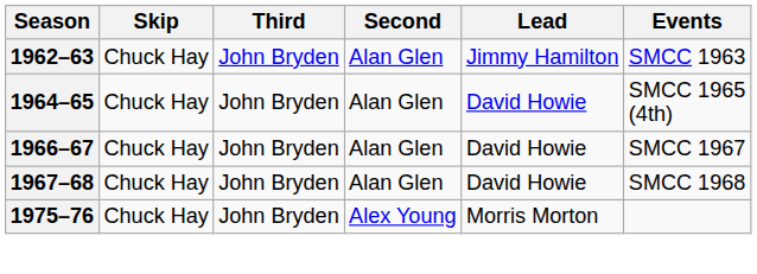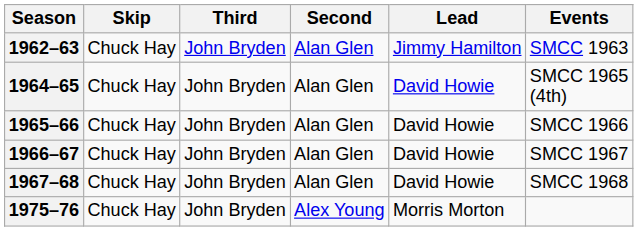 <table class="wikitable">
 <tr>
 <th scope="col">Season</th>
 <th scope="col">Skip</th>
 <th scope="col">Third</th>
 <th scope="col">Second</th>
 <th scope="col">Lead</th>
 <th scope="col">Events</th>
 </tr>
 <tr>
 <th scope="row">1962–63</th>
 <td>Chuck Hay</td>
 <td><a href='#'>John Bryden</a></td>
 <td><a href='#'>Alan Glen</a></td>
 <td><a href='#'>Jimmy Hamilton</a></td>
 <td><a href='#'>SMCC</a> 1963 <br> </td>
 </tr>
 <tr>
 <th scope="row">1964–65</th>
 <td>Chuck Hay</td>
 <td>John Bryden</td>
 <td>Alan Glen</td>
 <td><a href='#'>David Howie</a></td>
 <td>SMCC 1965 <br> (4th)</td>
 </tr>
 <tr>
+<th scope="row">1965–66</th>
+<td>Chuck Hay</td>
+<td>John Bryden</td>
+<td>Alan Glen</td>
+<td>David Howie</td>
+<td>SMCC 1966 <br> </td>
+</tr>
+<tr>
 <th scope="row">1966–67</th>
 <td>Chuck Hay</td>
 <td>John Bryden</td>
 <td>Alan Glen</td>
 <td>David Howie</td>
 <td>SMCC 1967 <br> </td>
 </tr>
 <tr>
 <th scope="row">1967–68</th>
 <td>Chuck Hay</td>
 <td>John Bryden</td>
 <td>Alan Glen</td>
 <td>David Howie</td>
 <td>SMCC 1968 <br> </td>
 </tr>
 <tr>
 <th scope="row">1975–76</th>
 <td>Chuck Hay</td>
 <td>John Bryden</td>
 <td><a href='#'>Alex Young</a></td>
 <td>Morris Morton</td>
 <td></td>
 </tr>
 </table>
